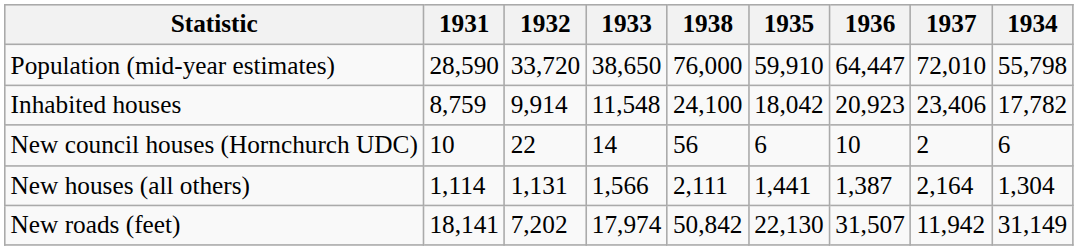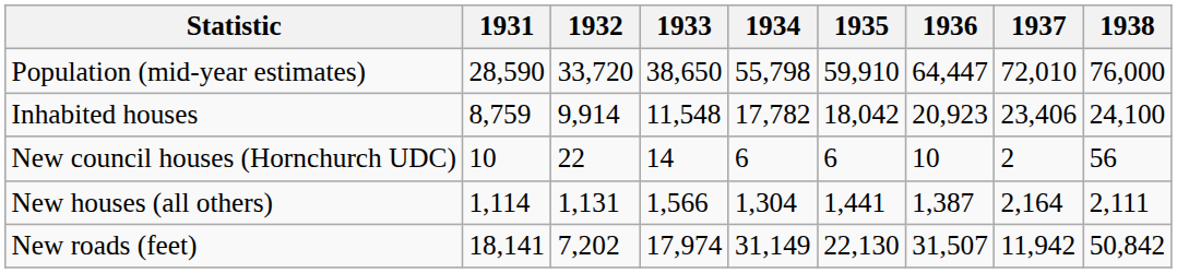 <table class="wikitable">
 <tr>
 <th>Statistic</th>
 <th>1931</th>
 <th>1932</th>
 <th>1933</th>
-<th>1938</th>
+<th>1934</th>
 <th>1935</th>
 <th>1936</th>
 <th>1937</th>
-<th>1934</th>
+<th>1938</th>
 </tr>
 <tr>
 <td>Population (mid-year estimates)</td>
 <td>28,590</td>
 <td>33,720</td>
 <td>38,650</td>
-<td>76,000</td>
+<td>55,798</td>
 <td>59,910</td>
 <td>64,447</td>
 <td>72,010</td>
-<td>55,798</td>
+<td>76,000</td>
 </tr>
 <tr>
 <td>Inhabited houses</td>
 <td>8,759</td>
 <td>9,914</td>
 <td>11,548</td>
-<td>24,100</td>
+<td>17,782</td>
 <td>18,042</td>
 <td>20,923</td>
 <td>23,406</td>
-<td>17,782</td>
+<td>24,100</td>
 </tr>
 <tr>
 <td>New council houses (Hornchurch UDC)</td>
 <td>10</td>
 <td>22</td>
 <td>14</td>
-<td>56</td>
+<td>6</td>
 <td>6</td>
 <td>10</td>
 <td>2</td>
-<td>6</td>
+<td>56</td>
 </tr>
 <tr>
 <td>New houses (all others)</td>
 <td>1,114</td>
 <td>1,131</td>
 <td>1,566</td>
-<td>2,111</td>
+<td>1,304</td>
 <td>1,441</td>
 <td>1,387</td>
 <td>2,164</td>
-<td>1,304</td>
+<td>2,111</td>
 </tr>
 <tr>
 <td>New roads (feet)</td>
 <td>18,141</td>
 <td>7,202</td>
 <td>17,974</td>
-<td>50,842</td>
+<td>31,149</td>
 <td>22,130</td>
 <td>31,507</td>
 <td>11,942</td>
-<td>31,149</td>
+<td>50,842</td>
 </tr>
 </table>
